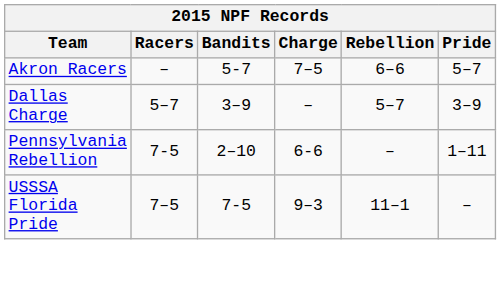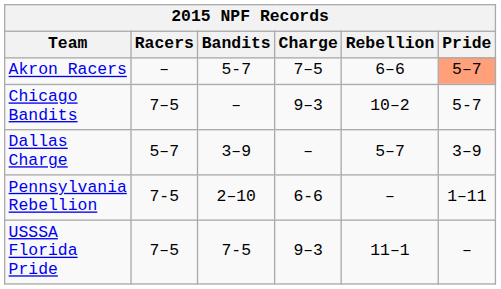 <table class="wikitable" style="font-size:95%; text-align:center;">
 <tr>
 <th colspan=6>2015 NPF Records</th>
 </tr>
 <tr>
 <th width=80>Team</th>
 <th style="width=35">Racers</th>
 <th style="width=35">Bandits</th>
 <th style="width=35">Charge</th>
 <th style="width=35">Rebellion</th>
 <th style="width=35">Pride</th>
 </tr>
 <tr>
 <td style="text-align:left;"><a href='#'>Akron Racers</a></td>
 <td>–</td>
 <td>5-7</td>
 <td>7–5</td>
 <td>6–6</td>
-<td>5–7</td>
+<td style="background: lightsalmon;">5–7</td>
+</tr>
+<tr>
+<td style="text-align:left;"><a href='#'>Chicago Bandits</a></td>
+<td>7–5</td>
+<td>–</td>
+<td>9–3</td>
+<td>10–2</td>
+<td>5-7</td>
 </tr>
 <tr>
 <td style="text-align:left;"><a href='#'>Dallas Charge</a></td>
 <td>5–7</td>
 <td>3–9</td>
 <td>–</td>
 <td>5–7</td>
 <td>3–9</td>
 </tr>
 <tr>
 <td style="text-align:left;"><a href='#'>Pennsylvania Rebellion</a></td>
 <td>7-5</td>
 <td>2–10</td>
 <td>6-6</td>
 <td>–</td>
 <td>1–11</td>
 </tr>
 <tr>
 <td style="text-align:left;"><a href='#'>USSSA Florida Pride</a></td>
 <td>7–5</td>
 <td>7-5</td>
 <td>9–3</td>
 <td>11–1</td>
 <td>–</td>
 </tr>
 </table>
